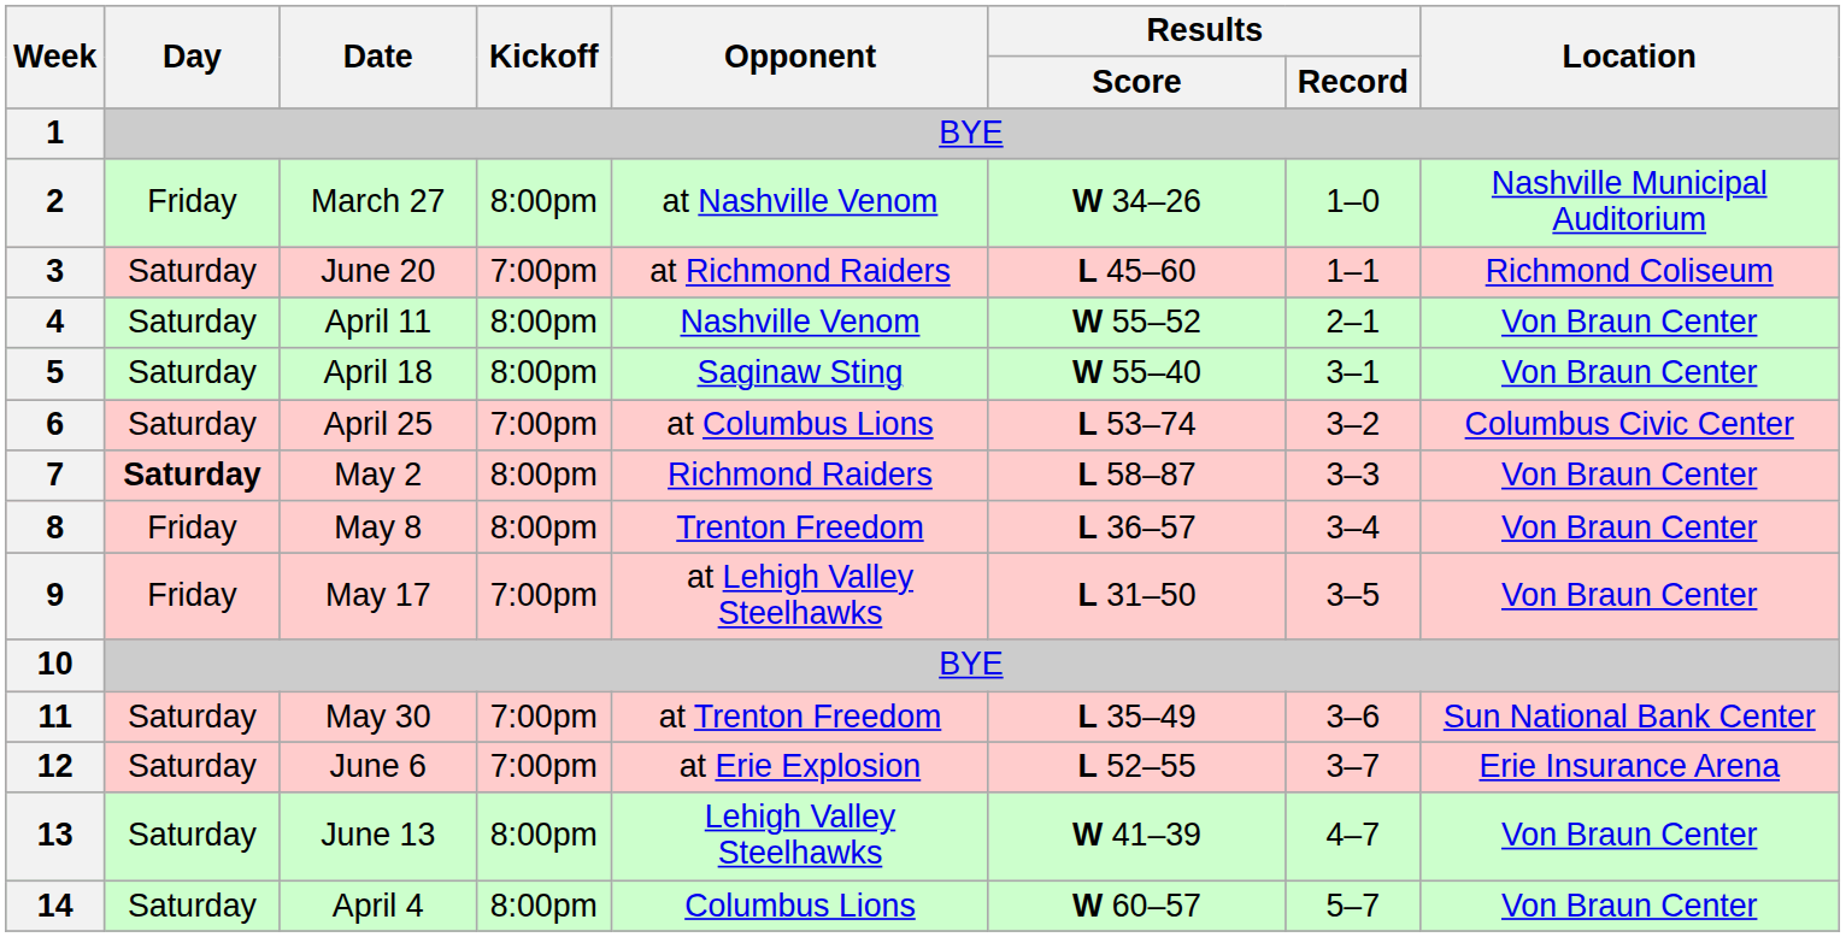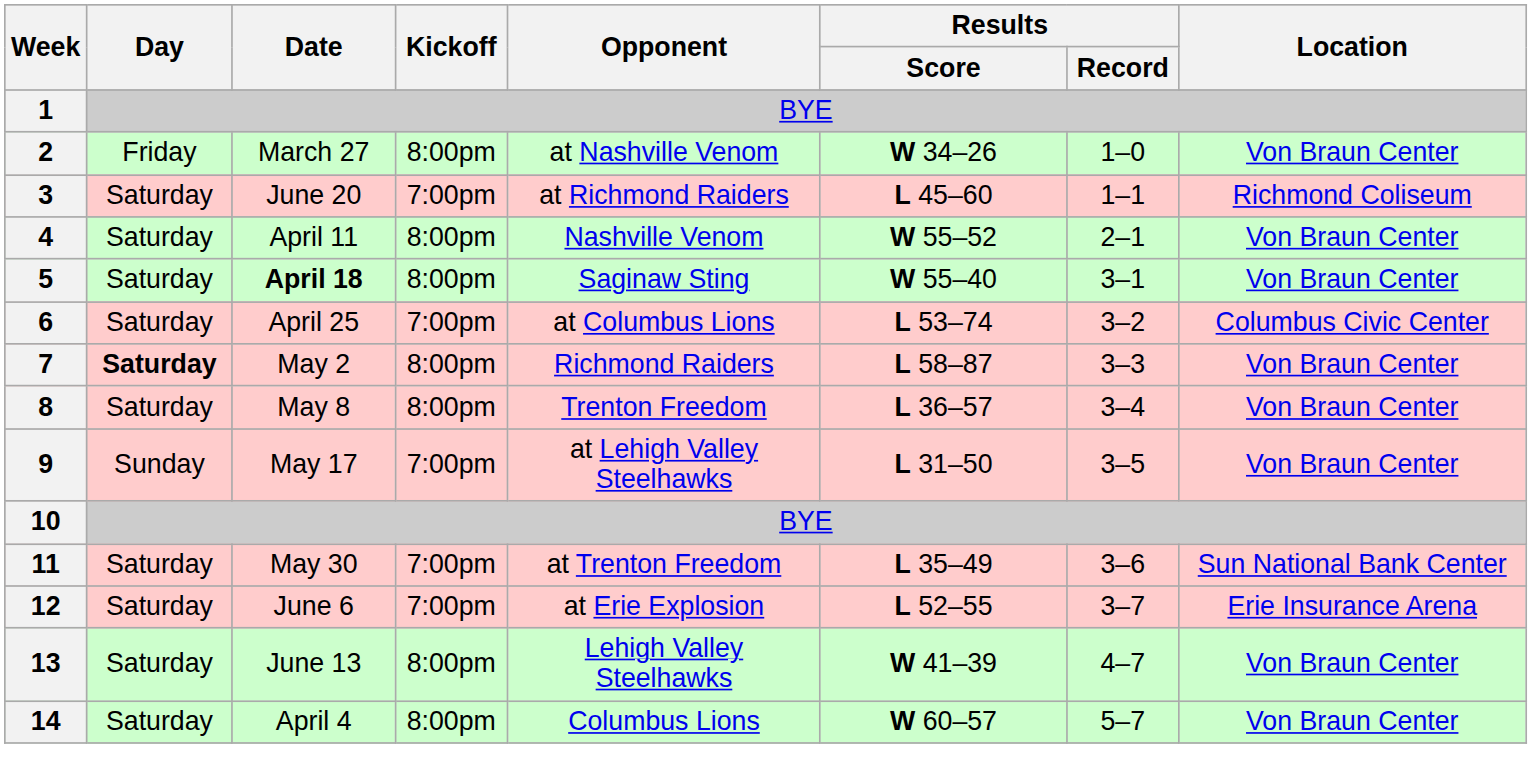 <table class="wikitable">
 <tr>
 <th rowspan="2" width="40">Week</th>
 <th rowspan="2" width="80">Day</th>
 <th rowspan="2" width="90">Date</th>
 <th rowspan="2" width="60">Kickoff</th>
 <th rowspan="2" width="180">Opponent</th>
 <th colspan="2" width="200">Results</th>
 <th rowspan="2" width="200">Location</th>
 </tr>
 <tr>
 <th width="140">Score</th>
 <th width="60">Record</th>
 </tr>
 <tr align="center" bgcolor="#CCCCCC">
 <th>1</th>
 <td colSpan=7><a href='#'>BYE</a></td>
 </tr>
 <tr align="center" bgcolor="#CCFFCC">
 <th>2</th>
 <td>Friday</td>
 <td>March 27</td>
 <td>8:00pm</td>
 <td>at <a href='#'>Nashville Venom</a></td>
 <td><strong>W</strong> 34–26</td>
 <td>1–0</td>
-<td><a href='#'>Nashville Municipal Auditorium</a></td>
+<td><a href='#'>Von Braun Center</a></td>
 </tr>
 <tr align="center" bgcolor="#FFCCCC">
 <th>3</th>
 <td>Saturday</td>
 <td>June 20</td>
 <td>7:00pm</td>
 <td>at <a href='#'>Richmond Raiders</a></td>
 <td><strong>L</strong> 45–60</td>
 <td>1–1</td>
 <td><a href='#'>Richmond Coliseum</a></td>
 </tr>
 <tr align="center" bgcolor="#CCFFCC">
 <th>4</th>
 <td>Saturday</td>
 <td>April 11</td>
 <td>8:00pm</td>
 <td><a href='#'>Nashville Venom</a></td>
 <td><strong>W</strong> 55–52</td>
 <td>2–1</td>
 <td><a href='#'>Von Braun Center</a></td>
 </tr>
 <tr align="center" bgcolor="#CCFFCC">
 <th>5</th>
 <td>Saturday</td>
-<td>April 18</td>
+<td><strong>April 18</strong></td>
 <td>8:00pm</td>
 <td><a href='#'>Saginaw Sting</a></td>
 <td><strong>W</strong> 55–40</td>
 <td>3–1</td>
 <td><a href='#'>Von Braun Center</a></td>
 </tr>
 <tr align="center" bgcolor="#FFCCCC">
 <th>6</th>
 <td>Saturday</td>
 <td>April 25</td>
 <td>7:00pm</td>
 <td>at <a href='#'>Columbus Lions</a></td>
 <td><strong>L</strong> 53–74</td>
 <td>3–2</td>
 <td><a href='#'>Columbus Civic Center</a></td>
 </tr>
 <tr align="center" bgcolor="#FFCCCC">
 <th>7</th>
 <td><strong>Saturday</strong></td>
 <td>May 2</td>
 <td>8:00pm</td>
 <td><a href='#'>Richmond Raiders</a></td>
 <td><strong>L</strong> 58–87</td>
 <td>3–3</td>
 <td><a href='#'>Von Braun Center</a></td>
 </tr>
 <tr align="center" bgcolor="#FFCCCC">
 <th>8</th>
-<td>Friday</td>
+<td>Saturday</td>
 <td>May 8</td>
 <td>8:00pm</td>
 <td><a href='#'>Trenton Freedom</a></td>
 <td><strong>L</strong> 36–57</td>
 <td>3–4</td>
 <td><a href='#'>Von Braun Center</a></td>
 </tr>
 <tr align="center" bgcolor="#FFCCCC">
 <th>9</th>
-<td>Friday</td>
+<td>Sunday</td>
 <td>May 17</td>
 <td>7:00pm</td>
 <td>at <a href='#'>Lehigh Valley Steelhawks</a></td>
 <td><strong>L</strong> 31–50</td>
 <td>3–5</td>
 <td><a href='#'>Von Braun Center</a></td>
 </tr>
 <tr align="center" bgcolor="#CCCCCC">
 <th>10</th>
 <td colSpan=7><a href='#'>BYE</a></td>
 </tr>
 <tr align="center" bgcolor="#FFCCCC">
 <th>11</th>
 <td>Saturday</td>
 <td>May 30</td>
 <td>7:00pm</td>
 <td>at <a href='#'>Trenton Freedom</a></td>
 <td><strong>L</strong> 35–49</td>
 <td>3–6</td>
 <td><a href='#'>Sun National Bank Center</a></td>
 </tr>
 <tr align="center" bgcolor="#FFCCCC">
 <th>12</th>
 <td>Saturday</td>
 <td>June 6</td>
 <td>7:00pm</td>
 <td>at <a href='#'>Erie Explosion</a></td>
 <td><strong>L</strong> 52–55</td>
 <td>3–7</td>
 <td><a href='#'>Erie Insurance Arena</a></td>
 </tr>
 <tr align="center" bgcolor="#CCFFCC">
 <th>13</th>
 <td>Saturday</td>
 <td>June 13</td>
 <td>8:00pm</td>
 <td><a href='#'>Lehigh Valley Steelhawks</a></td>
 <td><strong>W</strong> 41–39</td>
 <td>4–7</td>
 <td><a href='#'>Von Braun Center</a></td>
 </tr>
 <tr align="center" bgcolor="#CCFFCC">
 <th>14</th>
 <td>Saturday</td>
 <td>April 4</td>
 <td>8:00pm</td>
 <td><a href='#'>Columbus Lions</a></td>
 <td><strong>W</strong> 60–57</td>
 <td>5–7</td>
 <td><a href='#'>Von Braun Center</a></td>
 </tr>
 </table>
